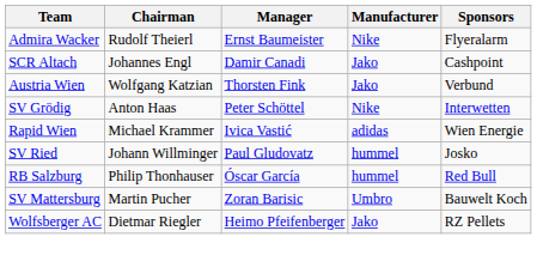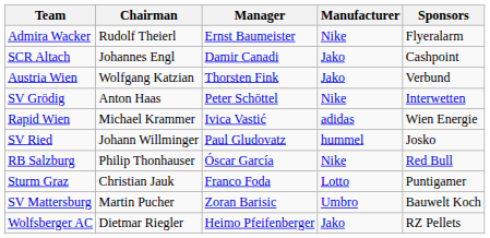 <table class="wikitable sortable">
 <tr>
 <th>Team</th>
 <th>Chairman</th>
 <th>Manager</th>
 <th>Manufacturer</th>
 <th>Sponsors</th>
 </tr>
 <tr>
 <td><a href='#'>Admira Wacker</a></td>
 <td> Rudolf Theierl</td>
 <td> <a href='#'>Ernst Baumeister</a></td>
 <td><a href='#'>Nike</a></td>
 <td>Flyeralarm</td>
 </tr>
 <tr>
 <td><a href='#'>SCR Altach</a></td>
 <td> Johannes Engl</td>
 <td> <a href='#'>Damir Canadi</a></td>
 <td><a href='#'>Jako</a></td>
 <td>Cashpoint</td>
 </tr>
 <tr>
 <td><a href='#'>Austria Wien</a></td>
 <td> Wolfgang Katzian</td>
 <td> <a href='#'>Thorsten Fink</a></td>
 <td><a href='#'>Jako</a></td>
 <td>Verbund</td>
 </tr>
 <tr>
 <td><a href='#'>SV Grödig</a></td>
 <td> Anton Haas</td>
 <td> <a href='#'>Peter Schöttel</a></td>
 <td><a href='#'>Nike</a></td>
 <td><a href='#'>Interwetten</a></td>
 </tr>
 <tr>
 <td><a href='#'>Rapid Wien</a></td>
 <td> Michael Krammer</td>
 <td> <a href='#'>Ivica Vastić</a></td>
 <td><a href='#'>adidas</a></td>
 <td>Wien Energie</td>
 </tr>
 <tr>
 <td><a href='#'>SV Ried</a></td>
 <td> Johann Willminger</td>
 <td> <a href='#'>Paul Gludovatz</a></td>
 <td><a href='#'>hummel</a></td>
 <td>Josko</td>
 </tr>
 <tr>
 <td><a href='#'>RB Salzburg</a></td>
 <td> Philip Thonhauser</td>
 <td> <a href='#'>Óscar García</a></td>
-<td><a href='#'>hummel</a></td>
+<td><a href='#'>Nike</a></td>
 <td><a href='#'>Red Bull</a></td>
+</tr>
+<tr>
+<td><a href='#'>Sturm Graz</a></td>
+<td> Christian Jauk</td>
+<td> <a href='#'>Franco Foda</a></td>
+<td><a href='#'>Lotto</a></td>
+<td>Puntigamer</td>
 </tr>
 <tr>
 <td><a href='#'>SV Mattersburg</a></td>
 <td> Martin Pucher</td>
 <td> <a href='#'>Zoran Barisic</a></td>
 <td><a href='#'>Umbro</a></td>
 <td>Bauwelt Koch</td>
 </tr>
 <tr>
 <td><a href='#'>Wolfsberger AC</a></td>
 <td> Dietmar Riegler</td>
 <td> <a href='#'>Heimo Pfeifenberger</a></td>
 <td><a href='#'>Jako</a></td>
 <td>RZ Pellets</td>
 </tr>
 </table>
